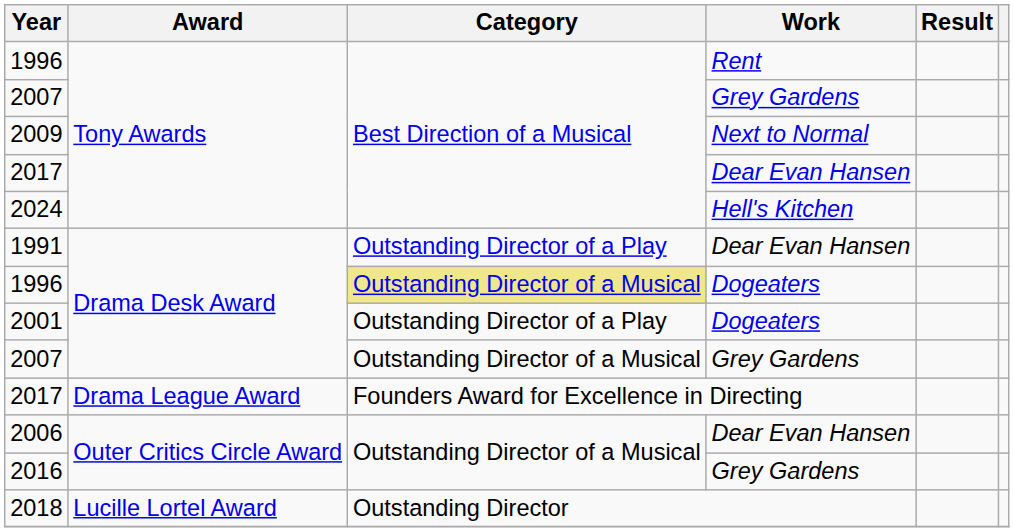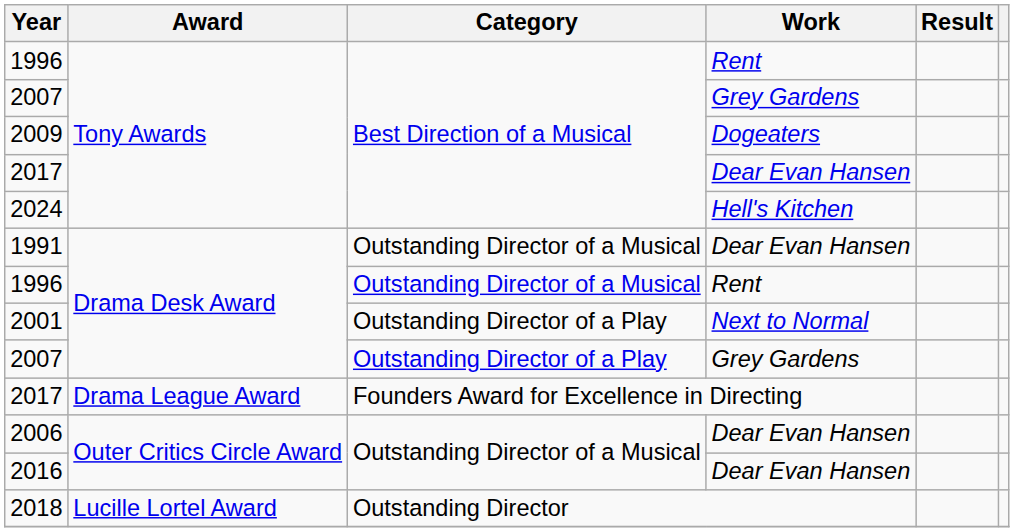 <table class="wikitable unsortable">
 <tr>
 <th>Year</th>
 <th>Award</th>
 <th>Category</th>
 <th>Work</th>
 <th>Result</th>
 <th class="unsortable"></th>
 </tr>
 <tr>
 <td>1996</td>
 <td rowspan="5"><a href='#'>Tony Awards</a></td>
 <td rowspan="5"><a href='#'>Best Direction of a Musical</a></td>
 <td><em><a href='#'>Rent</a></em></td>
 <td></td>
 <td></td>
 </tr>
 <tr>
 <td>2007</td>
 <td><em><a href='#'>Grey Gardens</a></em></td>
 <td></td>
 <td></td>
 </tr>
 <tr>
 <td>2009</td>
-<td><em><a href='#'>Next to Normal</a></em></td>
+<td><em><a href='#'>Dogeaters</a></em></td>
 <td></td>
 <td></td>
 </tr>
 <tr>
 <td>2017</td>
 <td><em><a href='#'>Dear Evan Hansen</a></em></td>
 <td></td>
 <td></td>
 </tr>
 <tr>
 <td>2024</td>
 <td><em><a href='#'>Hell's Kitchen</a></em></td>
 <td></td>
 <td></td>
 </tr>
 <tr>
 <td>1991</td>
 <td rowspan=4><a href='#'>Drama Desk Award</a></td>
-<td><a href='#'>Outstanding Director of a Play</a></td>
+<td>Outstanding Director of a Musical</td>
 <td><em>Dear Evan Hansen</em></td>
 <td></td>
 <td></td>
 </tr>
 <tr>
 <td>1996</td>
-<td style="background: khaki;"><a href='#'>Outstanding Director of a Musical</a></td>
-<td><em><a href='#'>Dogeaters</a></em></td>
+<td><a href='#'>Outstanding Director of a Musical</a></td>
+<td><em>Rent</em></td>
 <td></td>
 <td></td>
 </tr>
 <tr>
 <td>2001</td>
 <td>Outstanding Director of a Play</td>
-<td><em><a href='#'>Dogeaters</a></em></td>
+<td><em><a href='#'>Next to Normal</a></em></td>
 <td></td>
 <td></td>
 </tr>
 <tr>
 <td>2007</td>
-<td>Outstanding Director of a Musical</td>
+<td><a href='#'>Outstanding Director of a Play</a></td>
 <td><em>Grey Gardens</em></td>
 <td></td>
 <td></td>
 </tr>
 <tr>
 <td>2017</td>
 <td><a href='#'>Drama League Award</a></td>
 <td colspan=2>Founders Award for Excellence in Directing</td>
 <td></td>
 <td></td>
 </tr>
 <tr>
 <td>2006</td>
 <td rowspan=2><a href='#'>Outer Critics Circle Award</a></td>
 <td rowspan=2>Outstanding Director of a Musical</td>
 <td><em>Dear Evan Hansen</em></td>
 <td></td>
 <td></td>
 </tr>
 <tr>
 <td>2016</td>
-<td><em>Grey Gardens</em></td>
+<td><em>Dear Evan Hansen</em></td>
 <td></td>
 <td></td>
 </tr>
 <tr>
 <td>2018</td>
 <td><a href='#'>Lucille Lortel Award</a></td>
 <td colspan=2>Outstanding Director</td>
 <td></td>
 <td></td>
 </tr>
 <tr>
 </tr>
 </table>
